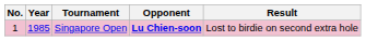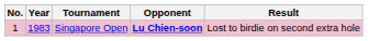 <table class="wikitable" style="font-size:95%;">
 <tr>
 <th>No.</th>
 <th>Year</th>
 <th>Tournament</th>
 <th>Opponent</th>
 <th>Result</th>
 </tr>
 <tr style="background:#F2C1D1;">
 <td align=center>1</td>
-<td><a href='#'>1985</a></td>
+<td><a href='#'>1983</a></td>
 <td><a href='#'>Singapore Open</a></td>
 <td><strong> <a href='#'>Lu Chien-soon</a></strong></td>
 <td>Lost to birdie on second extra hole</td>
 </tr>
 </table>
